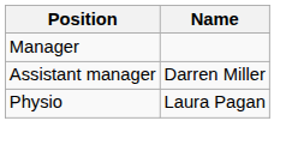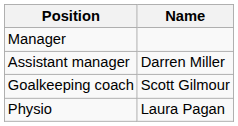 <table class="wikitable">
 <tr>
 <th>Position</th>
 <th>Name</th>
 </tr>
 <tr>
 <td>Manager</td>
 <td></td>
 </tr>
 <tr paul Paton>
 <td>Assistant manager</td>
 <td>Darren Miller</td>
 </tr>
 <tr>
+<td>Goalkeeping coach</td>
+<td>Scott Gilmour</td>
+</tr>
+<tr>
 <td>Physio</td>
 <td>Laura Pagan</td>
 </tr>
 </table>
